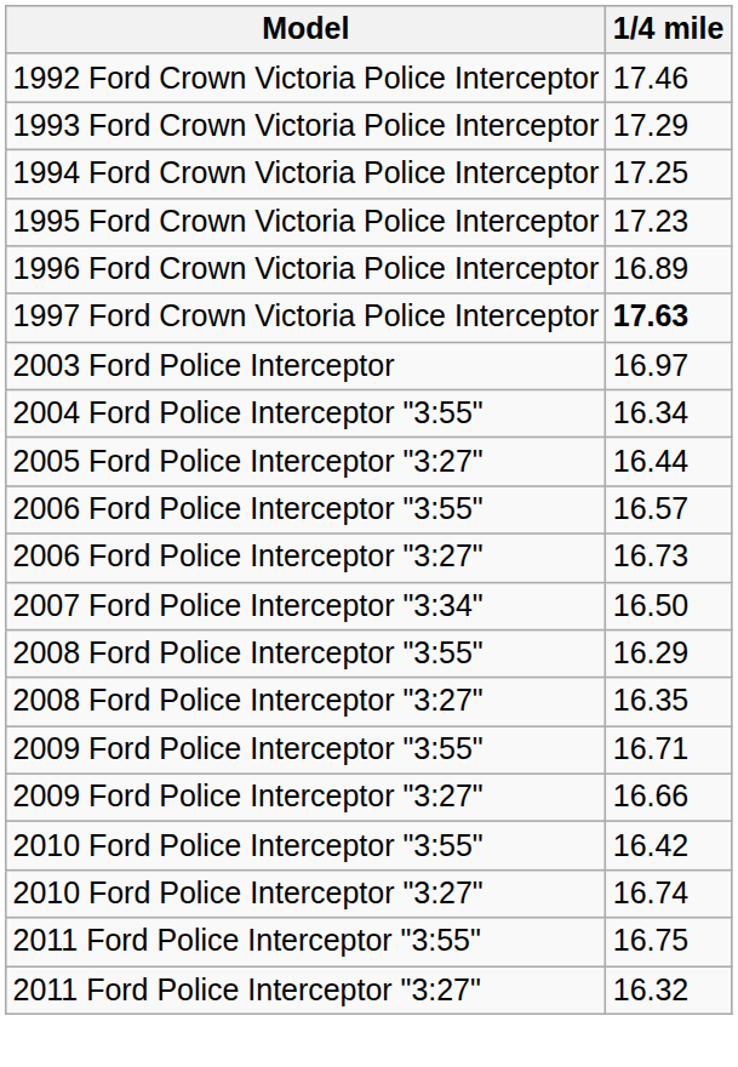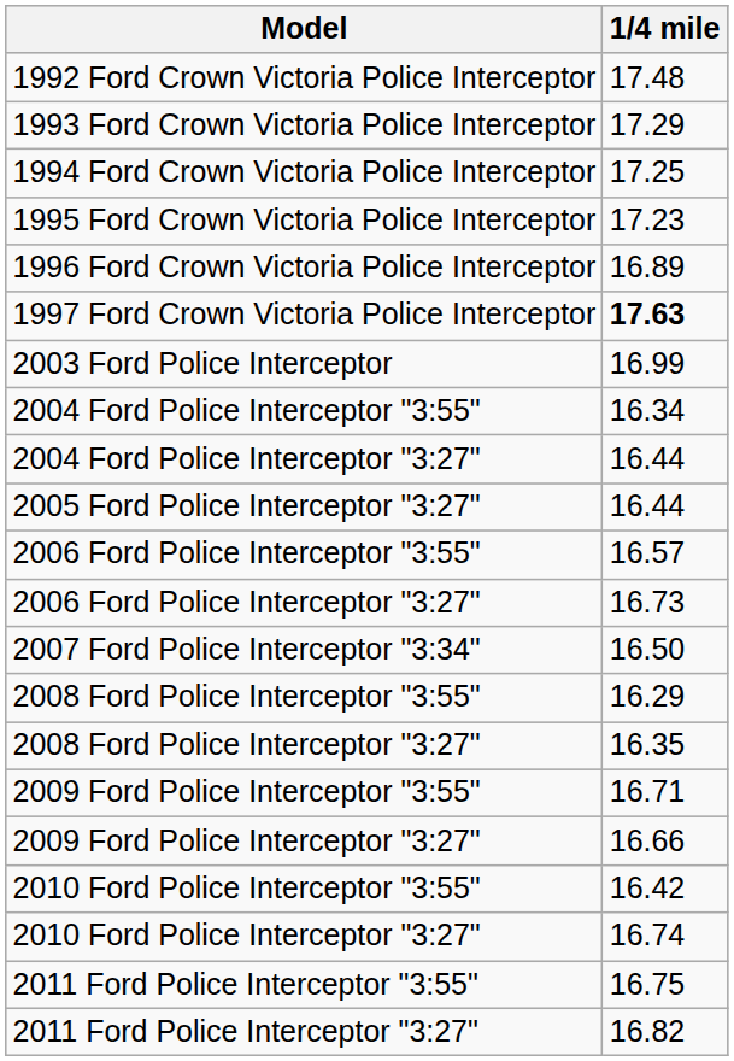 <table class="wikitable sortable">
 <tr>
 <th>Model</th>
 <th>1/4 mile</th>
 </tr>
 <tr>
 <td>1992 Ford Crown Victoria Police Interceptor</td>
-<td>17.46</td>
+<td>17.48</td>
 </tr>
 <tr>
 <td>1993 Ford Crown Victoria Police Interceptor</td>
 <td>17.29</td>
 </tr>
 <tr>
 <td>1994 Ford Crown Victoria Police Interceptor</td>
 <td>17.25</td>
 </tr>
 <tr>
 <td>1995 Ford Crown Victoria Police Interceptor</td>
 <td>17.23</td>
 </tr>
 <tr>
 <td>1996 Ford Crown Victoria Police Interceptor</td>
 <td>16.89</td>
 </tr>
 <tr>
 <td>1997 Ford Crown Victoria Police Interceptor</td>
 <td><strong>17.63</strong></td>
 </tr>
 <tr>
 <td>2003 Ford Police Interceptor</td>
-<td>16.97</td>
+<td>16.99</td>
 </tr>
 <tr>
 <td>2004 Ford Police Interceptor "3:55"</td>
 <td>16.34</td>
+</tr>
+<tr>
+<td>2004 Ford Police Interceptor "3:27"</td>
+<td>16.44</td>
 </tr>
 <tr>
 <td>2005 Ford Police Interceptor "3:27"</td>
 <td>16.44</td>
 </tr>
 <tr>
 <td>2006 Ford Police Interceptor "3:55"</td>
 <td>16.57</td>
 </tr>
 <tr>
 <td>2006 Ford Police Interceptor "3:27"</td>
 <td>16.73</td>
 </tr>
 <tr>
 <td>2007 Ford Police Interceptor "3:34"</td>
 <td>16.50</td>
 </tr>
 <tr>
 <td>2008 Ford Police Interceptor "3:55"</td>
 <td>16.29</td>
 </tr>
 <tr>
 <td>2008 Ford Police Interceptor "3:27"</td>
 <td>16.35</td>
 </tr>
 <tr>
 <td>2009 Ford Police Interceptor "3:55"</td>
 <td>16.71</td>
 </tr>
 <tr>
 <td>2009 Ford Police Interceptor "3:27"</td>
 <td>16.66</td>
 </tr>
 <tr>
 <td>2010 Ford Police Interceptor "3:55"</td>
 <td>16.42</td>
 </tr>
 <tr>
 <td>2010 Ford Police Interceptor "3:27"</td>
 <td>16.74</td>
 </tr>
 <tr>
 <td>2011 Ford Police Interceptor "3:55"</td>
 <td>16.75</td>
 </tr>
 <tr>
 <td>2011 Ford Police Interceptor "3:27"</td>
-<td>16.32</td>
+<td>16.82</td>
 </tr>
 </table>
